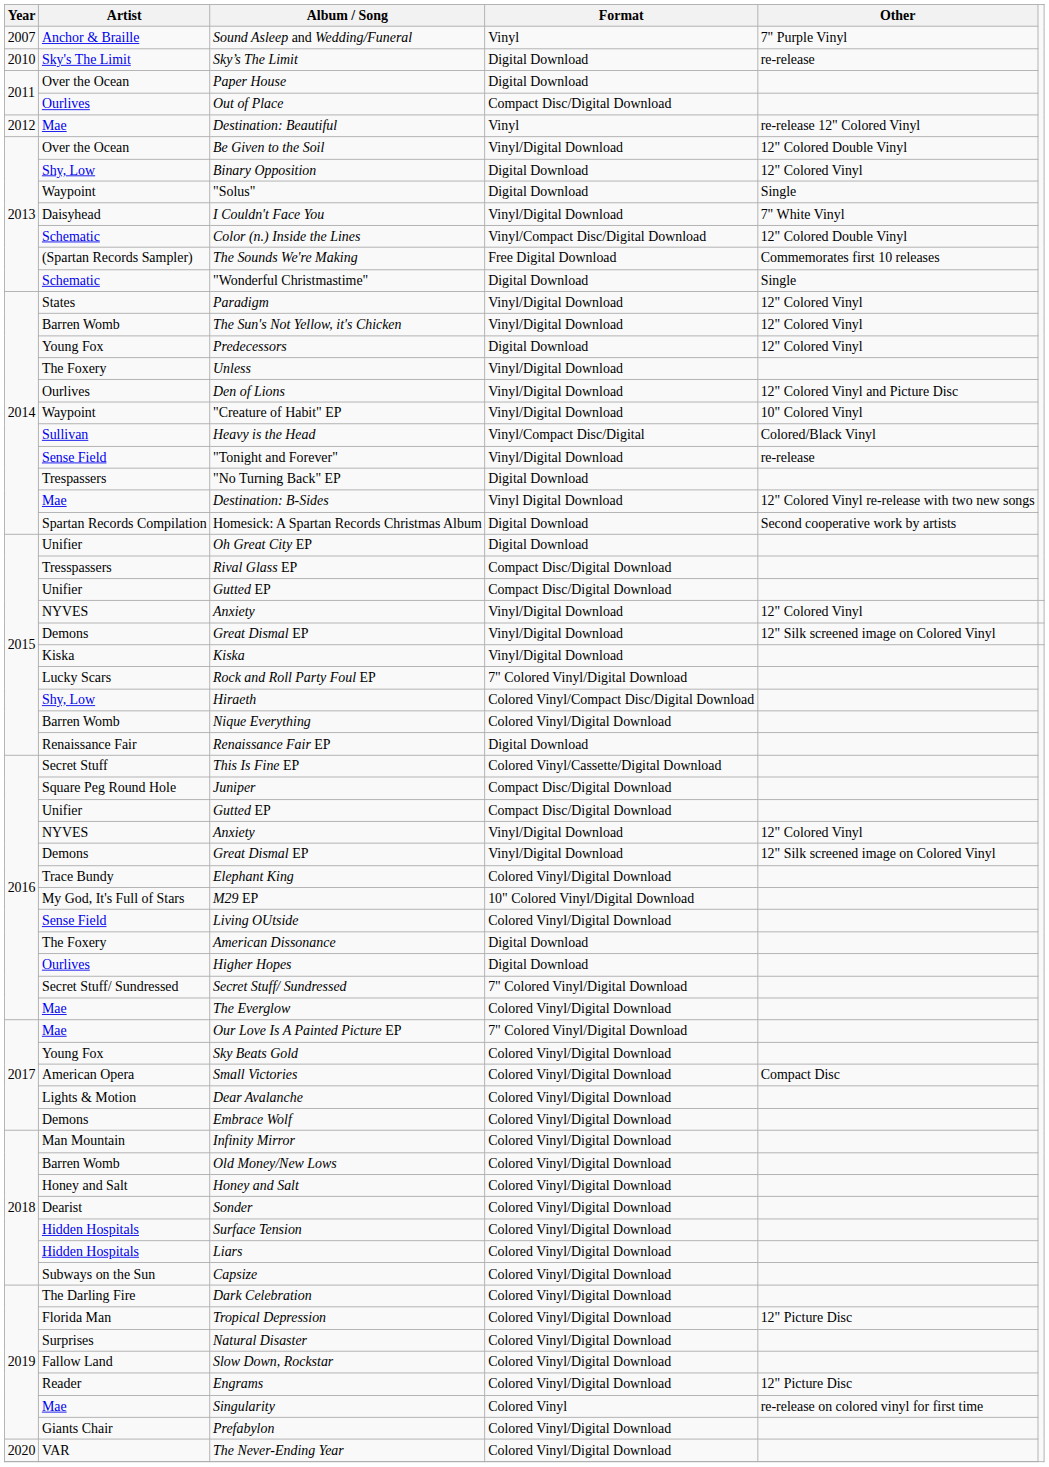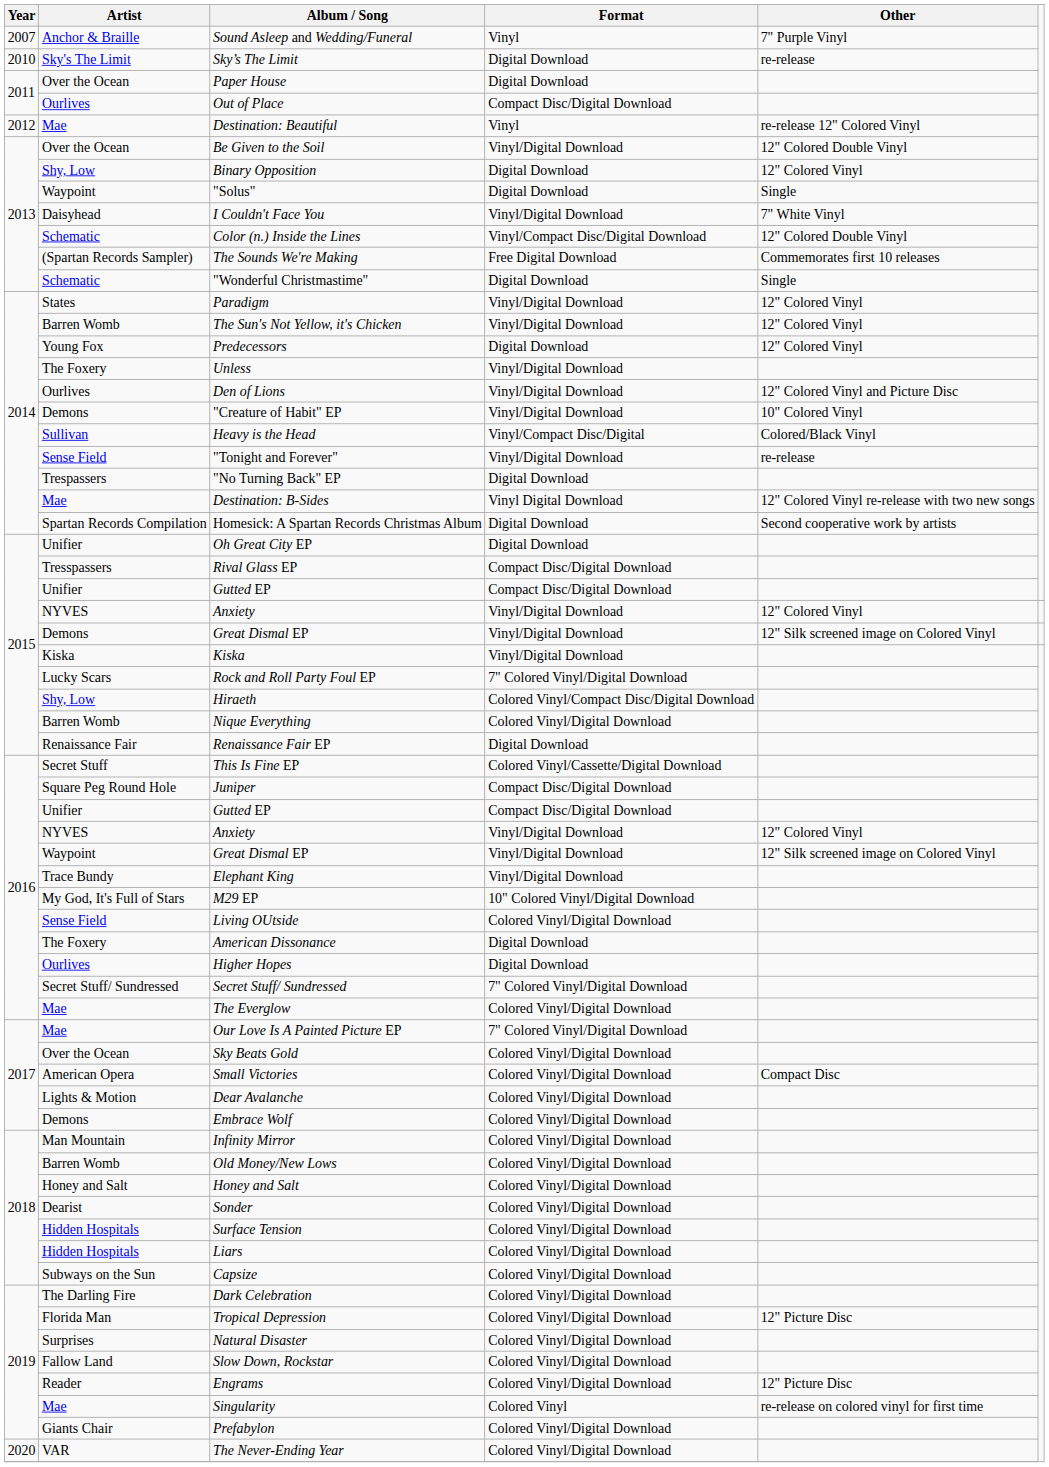 <table class="wikitable">
 <tr>
 <th>Year</th>
 <th>Artist</th>
 <th>Album / Song</th>
 <th>Format</th>
 <th>Other</th>
 </tr>
 <tr>
 <td>2007</td>
 <td><a href='#'>Anchor & Braille</a></td>
 <td><em>Sound Asleep</em> and <em>Wedding/Funeral</em></td>
 <td>Vinyl</td>
 <td>7" Purple Vinyl</td>
 </tr>
 <tr>
 <td>2010</td>
 <td><a href='#'>Sky's The Limit</a></td>
 <td><em>Sky’s The Limit</em></td>
 <td>Digital Download</td>
 <td>re-release</td>
 </tr>
 <tr>
 <td rowspan="2">2011</td>
 <td>Over the Ocean</td>
 <td><em>Paper House</em></td>
 <td>Digital Download</td>
 <td></td>
 </tr>
 <tr>
 <td><a href='#'>Ourlives</a></td>
 <td><em>Out of Place</em></td>
 <td>Compact Disc/Digital Download</td>
 <td></td>
 </tr>
 <tr>
 <td>2012</td>
 <td><a href='#'>Mae</a></td>
 <td><em>Destination: Beautiful</em></td>
 <td>Vinyl</td>
 <td>re-release 12" Colored Vinyl</td>
 </tr>
 <tr>
 <td rowspan="7">2013</td>
 <td>Over the Ocean</td>
 <td><em>Be Given to the Soil</em></td>
 <td>Vinyl/Digital Download</td>
 <td>12" Colored Double Vinyl</td>
 </tr>
 <tr>
 <td><a href='#'>Shy, Low</a></td>
 <td><em>Binary Opposition</em></td>
 <td>Digital Download</td>
 <td>12" Colored Vinyl</td>
 </tr>
 <tr>
 <td>Waypoint</td>
 <td>"Solus"</td>
 <td>Digital Download</td>
 <td>Single</td>
 </tr>
 <tr>
 <td>Daisyhead</td>
 <td><em>I Couldn't Face You</em></td>
 <td>Vinyl/Digital Download</td>
 <td>7" White Vinyl</td>
 </tr>
 <tr>
 <td><a href='#'>Schematic</a></td>
 <td><em> Color (n.) Inside the Lines</em></td>
 <td>Vinyl/Compact Disc/Digital Download</td>
 <td>12" Colored Double Vinyl</td>
 </tr>
 <tr>
 <td>(Spartan Records Sampler)</td>
 <td><em>The Sounds We're Making</em></td>
 <td>Free Digital Download</td>
 <td>Commemorates first 10 releases</td>
 </tr>
 <tr>
 <td><a href='#'>Schematic</a></td>
 <td>"Wonderful Christmastime"</td>
 <td>Digital Download</td>
 <td>Single</td>
 </tr>
 <tr>
 <td rowspan="11">2014</td>
 <td>States</td>
 <td><em>Paradigm</em></td>
 <td>Vinyl/Digital Download</td>
 <td>12" Colored Vinyl</td>
 </tr>
 <tr>
 <td>Barren Womb</td>
 <td><em>The Sun's Not Yellow, it's Chicken</em></td>
 <td>Vinyl/Digital Download</td>
 <td>12" Colored Vinyl</td>
 </tr>
 <tr>
 <td>Young Fox</td>
 <td><em>Predecessors</em></td>
 <td>Digital Download</td>
 <td>12" Colored Vinyl</td>
 </tr>
 <tr>
 <td>The Foxery</td>
 <td><em>Unless</em></td>
 <td>Vinyl/Digital Download</td>
 <td></td>
 </tr>
 <tr>
 <td>Ourlives</td>
 <td><em>Den of Lions</em></td>
 <td>Vinyl/Digital Download</td>
 <td>12" Colored Vinyl and Picture Disc</td>
 </tr>
 <tr>
-<td>Waypoint</td>
+<td>Demons</td>
 <td>"Creature of Habit" EP</td>
 <td>Vinyl/Digital Download</td>
 <td>10" Colored Vinyl</td>
 </tr>
 <tr>
 <td><a href='#'>Sullivan</a></td>
 <td><em>Heavy is the Head</em></td>
 <td>Vinyl/Compact Disc/Digital</td>
 <td>Colored/Black Vinyl</td>
 </tr>
 <tr>
 <td><a href='#'>Sense Field</a></td>
 <td>"Tonight and Forever"</td>
 <td>Vinyl/Digital Download</td>
 <td>re-release</td>
 </tr>
 <tr>
 <td>Trespassers</td>
 <td>"No Turning Back" EP</td>
 <td>Digital Download</td>
 <td></td>
 </tr>
 <tr>
 <td><a href='#'>Mae</a></td>
 <td><em>Destination: B-Sides</em></td>
 <td>Vinyl Digital Download</td>
 <td>12" Colored Vinyl re-release with two new songs</td>
 </tr>
 <tr>
 <td>Spartan Records Compilation</td>
 <td>Homesick: A Spartan Records Christmas Album</td>
 <td>Digital Download</td>
 <td>Second cooperative work by artists</td>
 </tr>
 <tr>
 <td rowspan="10">2015</td>
 <td>Unifier</td>
 <td><em>Oh Great City</em> EP</td>
 <td>Digital Download</td>
 <td></td>
 </tr>
 <tr>
 <td>Tresspassers</td>
 <td><em>Rival Glass</em> EP</td>
 <td>Compact Disc/Digital Download</td>
 <td></td>
 </tr>
 <tr>
 <td>Unifier</td>
 <td><em>Gutted</em> EP</td>
 <td>Compact Disc/Digital Download</td>
 <td></td>
 </tr>
 <tr>
 <td>NYVES</td>
 <td><em>Anxiety</em></td>
 <td>Vinyl/Digital Download</td>
 <td>12" Colored Vinyl</td>
 <td></td>
 </tr>
 <tr>
 <td>Demons</td>
 <td><em>Great Dismal</em> EP</td>
 <td>Vinyl/Digital Download</td>
 <td>12" Silk screened image on Colored Vinyl</td>
 <td></td>
 </tr>
 <tr>
 <td>Kiska</td>
 <td><em>Kiska</em></td>
 <td>Vinyl/Digital Download</td>
 <td></td>
 </tr>
 <tr>
 <td>Lucky Scars</td>
 <td><em>Rock and Roll Party Foul</em> EP</td>
 <td>7" Colored Vinyl/Digital Download</td>
 <td></td>
 </tr>
 <tr>
 <td><a href='#'>Shy, Low</a></td>
 <td><em>Hiraeth</em></td>
 <td>Colored Vinyl/Compact Disc/Digital Download</td>
 <td></td>
 </tr>
 <tr>
 <td>Barren Womb</td>
 <td><em>Nique Everything</em></td>
 <td>Colored Vinyl/Digital Download</td>
 <td></td>
 </tr>
 <tr>
 <td>Renaissance Fair</td>
 <td><em>Renaissance Fair</em> EP</td>
 <td>Digital Download</td>
 <td></td>
 </tr>
 <tr>
 <td rowspan="12">2016</td>
 <td>Secret Stuff</td>
 <td><em>This Is Fine</em> EP</td>
 <td>Colored Vinyl/Cassette/Digital Download</td>
 <td></td>
 </tr>
 <tr>
 <td>Square Peg Round Hole</td>
 <td><em>Juniper</em></td>
 <td>Compact Disc/Digital Download</td>
 <td></td>
 </tr>
 <tr>
 <td>Unifier</td>
 <td><em>Gutted</em> EP</td>
 <td>Compact Disc/Digital Download</td>
 <td></td>
 </tr>
 <tr>
 <td>NYVES</td>
 <td><em>Anxiety</em></td>
 <td>Vinyl/Digital Download</td>
 <td>12" Colored Vinyl</td>
 </tr>
 <tr>
-<td>Demons</td>
+<td>Waypoint</td>
 <td><em>Great Dismal</em> EP</td>
 <td>Vinyl/Digital Download</td>
 <td>12" Silk screened image on Colored Vinyl</td>
 </tr>
 <tr>
 <td>Trace Bundy</td>
 <td><em>Elephant King</em></td>
-<td>Colored Vinyl/Digital Download</td>
+<td>Vinyl/Digital Download</td>
 <td></td>
 </tr>
 <tr>
 <td>My God, It's Full of Stars</td>
 <td><em>M29</em> EP</td>
 <td>10" Colored Vinyl/Digital Download</td>
 <td></td>
 </tr>
 <tr>
 <td><a href='#'>Sense Field</a></td>
 <td><em>Living OUtside</em></td>
 <td>Colored Vinyl/Digital Download</td>
 <td></td>
 </tr>
 <tr>
 <td>The Foxery</td>
 <td><em>American Dissonance </em></td>
 <td>Digital Download</td>
 <td></td>
 </tr>
 <tr>
 <td><a href='#'>Ourlives</a></td>
 <td><em>Higher Hopes</em></td>
 <td>Digital Download</td>
 <td></td>
 </tr>
 <tr>
 <td>Secret Stuff/ Sundressed</td>
 <td><em>Secret Stuff/ Sundressed</em></td>
 <td>7" Colored Vinyl/Digital Download</td>
 <td></td>
 </tr>
 <tr>
 <td><a href='#'>Mae</a></td>
 <td><em>The Everglow</em></td>
 <td>Colored Vinyl/Digital Download</td>
 <td></td>
 </tr>
 <tr>
 <td rowspan="5">2017</td>
 <td><a href='#'>Mae</a></td>
 <td><em>Our Love Is A Painted Picture</em> EP</td>
 <td>7" Colored Vinyl/Digital Download</td>
 <td></td>
 </tr>
 <tr>
-<td>Young Fox</td>
+<td>Over the Ocean</td>
 <td><em>Sky Beats Gold</em></td>
 <td>Colored Vinyl/Digital Download</td>
 <td></td>
 </tr>
 <tr>
 <td>American Opera</td>
 <td><em>Small Victories</em></td>
 <td>Colored Vinyl/Digital Download</td>
 <td>Compact Disc</td>
 </tr>
 <tr>
 <td>Lights & Motion</td>
 <td><em>Dear Avalanche</em></td>
 <td>Colored Vinyl/Digital Download</td>
 <td></td>
 </tr>
 <tr>
 <td>Demons</td>
 <td><em>Embrace Wolf</em></td>
 <td>Colored Vinyl/Digital Download</td>
 <td></td>
 </tr>
 <tr>
 <td rowspan="7">2018</td>
 <td>Man Mountain</td>
 <td><em>Infinity Mirror</em></td>
 <td>Colored Vinyl/Digital Download</td>
 <td></td>
 </tr>
 <tr>
 <td>Barren Womb</td>
 <td><em>Old Money/New Lows</em></td>
 <td>Colored Vinyl/Digital Download</td>
 <td></td>
 </tr>
 <tr>
 <td>Honey and Salt</td>
 <td><em>Honey and Salt</em></td>
 <td>Colored Vinyl/Digital Download</td>
 <td></td>
 </tr>
 <tr>
 <td>Dearist</td>
 <td><em>Sonder</em></td>
 <td>Colored Vinyl/Digital Download</td>
 <td></td>
 </tr>
 <tr>
 <td><a href='#'>Hidden Hospitals</a></td>
 <td><em>Surface Tension</em></td>
 <td>Colored Vinyl/Digital Download</td>
 <td></td>
 </tr>
 <tr>
 <td><a href='#'>Hidden Hospitals</a></td>
 <td><em>Liars</em></td>
 <td>Colored Vinyl/Digital Download</td>
 <td></td>
 </tr>
 <tr>
 <td>Subways on the Sun</td>
 <td><em>Capsize</em></td>
 <td>Colored Vinyl/Digital Download</td>
 <td></td>
 </tr>
 <tr>
 <td rowspan="7">2019</td>
 <td>The Darling Fire</td>
 <td><em>Dark Celebration</em></td>
 <td>Colored Vinyl/Digital Download</td>
 <td></td>
 </tr>
 <tr>
 <td>Florida Man</td>
 <td><em>Tropical Depression</em></td>
 <td>Colored Vinyl/Digital Download</td>
 <td>12" Picture Disc</td>
 </tr>
 <tr>
 <td>Surprises</td>
 <td><em>Natural Disaster</em></td>
 <td>Colored Vinyl/Digital Download</td>
 <td></td>
 </tr>
 <tr>
 <td>Fallow Land</td>
 <td><em>Slow Down, Rockstar</em></td>
 <td>Colored Vinyl/Digital Download</td>
 <td></td>
 </tr>
 <tr>
 <td>Reader</td>
 <td><em>Engrams</em></td>
 <td>Colored Vinyl/Digital Download</td>
 <td>12" Picture Disc</td>
 </tr>
 <tr>
 <td><a href='#'>Mae</a></td>
 <td><em>Singularity</em></td>
 <td>Colored Vinyl</td>
 <td>re-release on colored vinyl for first time</td>
 </tr>
 <tr>
 <td>Giants Chair</td>
 <td><em>Prefabylon</em></td>
 <td>Colored Vinyl/Digital Download</td>
 <td></td>
 </tr>
 <tr>
 <td rowspan="1">2020</td>
 <td>VAR</td>
 <td><em>The Never-Ending Year</em></td>
 <td>Colored Vinyl/Digital Download</td>
 <td></td>
 </tr>
 <tr>
 </tr>
 </table>
